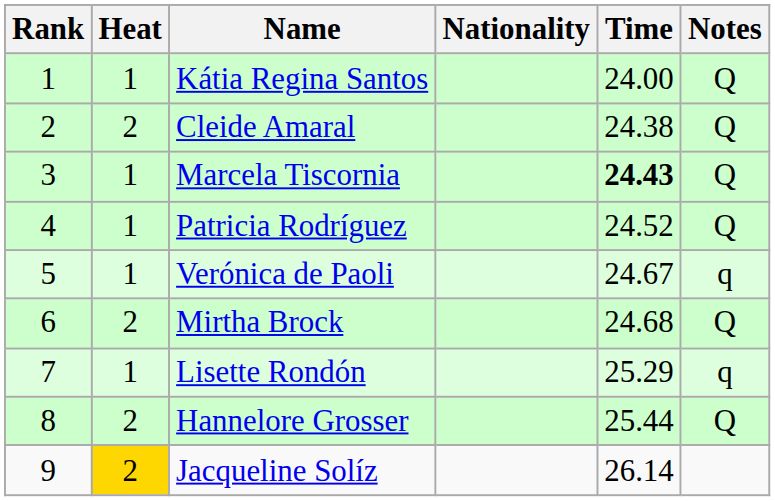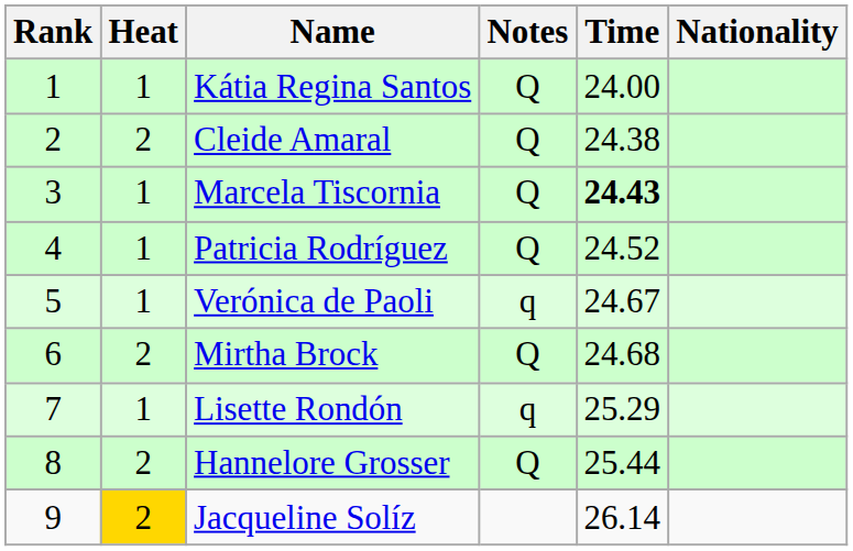 <table class="wikitable sortable" style="text-align:center">
 <tr>
 <th>Rank</th>
 <th>Heat</th>
 <th>Name</th>
+<th>Notes</th>
+<th>Time</th>
 <th>Nationality</th>
-<th>Time</th>
-<th>Notes</th>
 </tr>
 <tr bgcolor=ccffcc>
 <td>1</td>
 <td>1</td>
 <td align=left><a href='#'>Kátia Regina Santos</a></td>
+<td>Q</td>
+<td>24.00</td>
 <td align=left></td>
-<td>24.00</td>
-<td>Q</td>
 </tr>
 <tr bgcolor=ccffcc>
 <td>2</td>
 <td>2</td>
 <td align=left><a href='#'>Cleide Amaral</a></td>
+<td>Q</td>
+<td>24.38</td>
 <td align=left></td>
-<td>24.38</td>
-<td>Q</td>
 </tr>
 <tr bgcolor=ccffcc>
 <td>3</td>
 <td>1</td>
 <td align=left><a href='#'>Marcela Tiscornia</a></td>
+<td>Q</td>
+<td><strong>24.43</strong></td>
 <td align=left></td>
-<td><strong>24.43</strong></td>
-<td>Q</td>
 </tr>
 <tr bgcolor=ccffcc>
 <td>4</td>
 <td>1</td>
 <td align=left><a href='#'>Patricia Rodríguez</a></td>
+<td>Q</td>
+<td>24.52</td>
 <td align=left></td>
-<td>24.52</td>
-<td>Q</td>
 </tr>
 <tr bgcolor=ddffdd>
 <td>5</td>
 <td>1</td>
 <td align=left><a href='#'>Verónica de Paoli</a></td>
+<td>q</td>
+<td>24.67</td>
 <td align=left></td>
-<td>24.67</td>
-<td>q</td>
 </tr>
 <tr bgcolor=ccffcc>
 <td>6</td>
 <td>2</td>
 <td align=left><a href='#'>Mirtha Brock</a></td>
+<td>Q</td>
+<td>24.68</td>
 <td align=left></td>
-<td>24.68</td>
-<td>Q</td>
 </tr>
 <tr bgcolor=ddffdd>
 <td>7</td>
 <td>1</td>
 <td align=left><a href='#'>Lisette Rondón</a></td>
+<td>q</td>
+<td>25.29</td>
 <td align=left></td>
-<td>25.29</td>
-<td>q</td>
 </tr>
 <tr bgcolor=ccffcc>
 <td>8</td>
 <td>2</td>
 <td align=left><a href='#'>Hannelore Grosser</a></td>
+<td>Q</td>
+<td>25.44</td>
 <td align=left></td>
-<td>25.44</td>
-<td>Q</td>
 </tr>
 <tr>
 <td>9</td>
 <td style="background: gold;">2</td>
 <td align=left><a href='#'>Jacqueline Solíz</a></td>
+<td></td>
+<td>26.14</td>
 <td align=left></td>
-<td>26.14</td>
-<td></td>
 </tr>
 </table>
